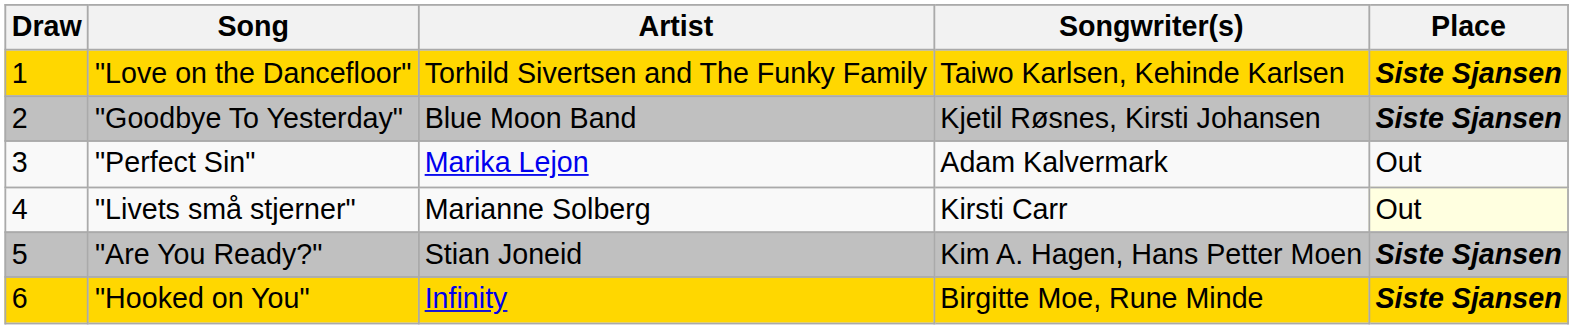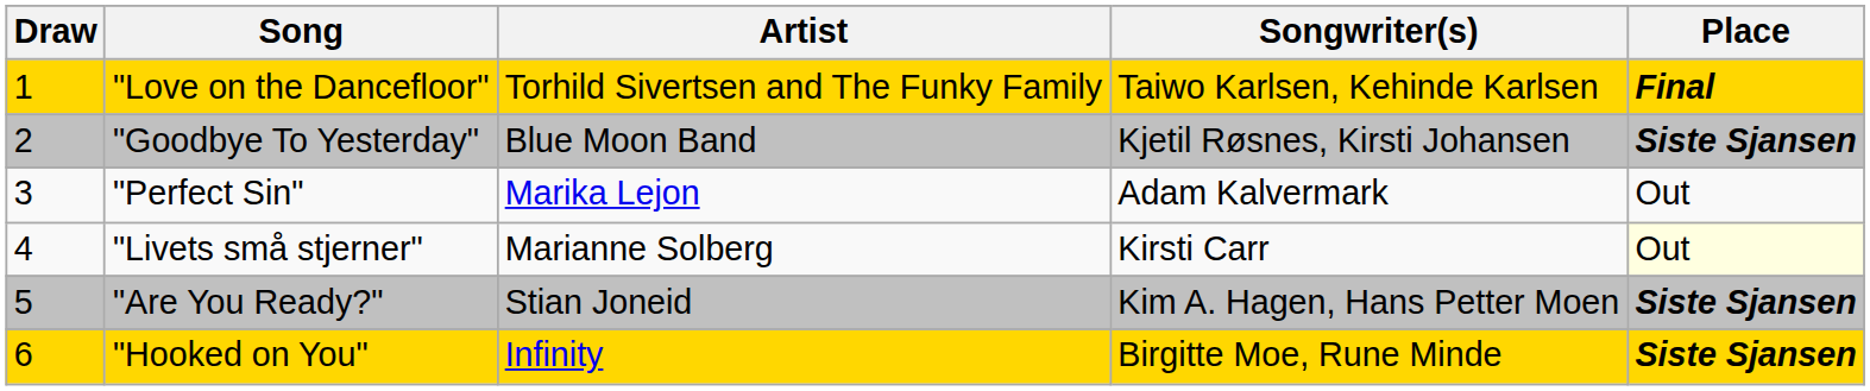 <table class="sortable wikitable" style="margin: 1em auto 1em auto">
 <tr bgcolor="#CCCCCC">
 <th>Draw</th>
 <th>Song</th>
 <th>Artist</th>
 <th>Songwriter(s)</th>
 <th>Place</th>
 </tr>
 <tr bgcolor="gold">
 <td>1</td>
 <td>"Love on the Dancefloor"</td>
 <td>Torhild Sivertsen and The Funky Family</td>
 <td>Taiwo Karlsen, Kehinde Karlsen</td>
-<td><strong><em>Siste Sjansen</em></strong></td>
+<td><strong><em>Final</em></strong></td>
 </tr>
 <tr bgcolor="silver">
 <td>2</td>
 <td>"Goodbye To Yesterday"</td>
 <td>Blue Moon Band</td>
 <td>Kjetil Røsnes, Kirsti Johansen</td>
 <td><strong><em>Siste Sjansen</em></strong></td>
 </tr>
 <tr>
 <td>3</td>
 <td>"Perfect Sin"</td>
 <td><a href='#'>Marika Lejon</a></td>
 <td>Adam Kalvermark</td>
 <td>Out</td>
 </tr>
 <tr>
 <td>4</td>
 <td>"Livets små stjerner"</td>
 <td>Marianne Solberg</td>
 <td>Kirsti Carr</td>
 <td style="background: lightyellow;">Out</td>
 </tr>
 <tr bgcolor="silver">
 <td>5</td>
 <td>"Are You Ready?"</td>
 <td>Stian Joneid</td>
 <td>Kim A. Hagen, Hans Petter Moen</td>
 <td><strong><em>Siste Sjansen</em></strong></td>
 </tr>
 <tr bgcolor="gold">
 <td>6</td>
 <td>"Hooked on You"</td>
 <td><a href='#'>Infinity</a></td>
 <td>Birgitte Moe, Rune Minde</td>
 <td><strong><em>Siste Sjansen</em></strong></td>
 </tr>
 </table>
